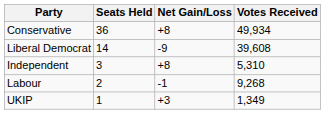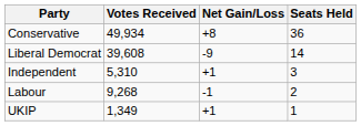 <table class="wikitable">
 <tr>
 <th>Party</th>
+<th>Votes Received</th>
+<th>Net Gain/Loss</th>
 <th>Seats Held</th>
-<th>Net Gain/Loss</th>
-<th>Votes Received</th>
 </tr>
 <tr>
 <td>Conservative</td>
+<td>49,934</td>
+<td>+8</td>
 <td>36</td>
-<td>+8</td>
-<td>49,934</td>
 </tr>
 <tr>
 <td>Liberal Democrat</td>
+<td>39,608</td>
+<td>-9</td>
 <td>14</td>
-<td>-9</td>
-<td>39,608</td>
 </tr>
 <tr>
 <td>Independent</td>
+<td>5,310</td>
+<td>+1</td>
 <td>3</td>
-<td>+8</td>
-<td>5,310</td>
 </tr>
 <tr>
 <td>Labour</td>
+<td>9,268</td>
+<td>-1</td>
 <td>2</td>
-<td>-1</td>
-<td>9,268</td>
 </tr>
 <tr>
 <td>UKIP</td>
+<td>1,349</td>
+<td>+1</td>
 <td>1</td>
-<td>+3</td>
-<td>1,349</td>
 </tr>
 </table>
